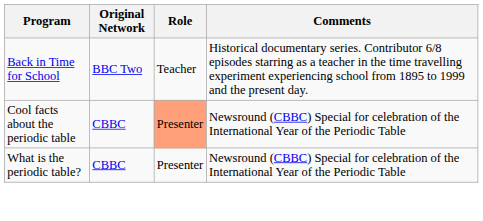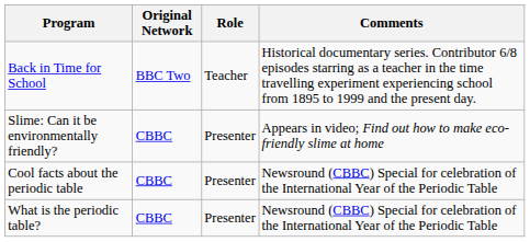 <table class="wikitable">
 <tr>
 <th>Program</th>
 <th>Original Network</th>
 <th>Role</th>
 <th>Comments</th>
 </tr>
 <tr>
 <td><a href='#'>Back in Time for School</a></td>
 <td><a href='#'>BBC Two</a></td>
 <td>Teacher</td>
 <td>Historical documentary series.  Contributor 6/8 episodes starring as a teacher in the time travelling experiment experiencing school from 1895 to 1999 and the present day.</td>
 </tr>
 <tr>
+<td>Slime: Can it be environmentally friendly?</td>
+<td><a href='#'>CBBC</a></td>
+<td>Presenter</td>
+<td>Appears in video; <em>Find out how to make eco-friendly slime at home</em></td>
+</tr>
+<tr>
 <td>Cool facts about the periodic table</td>
 <td><a href='#'>CBBC</a></td>
-<td style="background: lightsalmon;">Presenter</td>
+<td>Presenter</td>
 <td>Newsround (<a href='#'>CBBC</a>) Special for celebration of the International Year of the Periodic Table</td>
 </tr>
 <tr>
 <td>What is the periodic table?</td>
 <td><a href='#'>CBBC</a></td>
 <td>Presenter</td>
 <td>Newsround (<a href='#'>CBBC</a>) Special for celebration of the International Year of the Periodic Table</td>
 </tr>
 </table>
